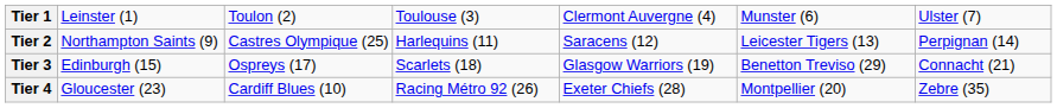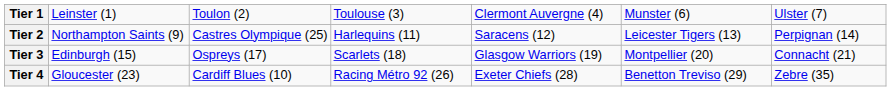 <table class="wikitable">
 <tr>
 <th width=5%>Tier 1</th>
 <td width=16%> <a href='#'>Leinster</a>  (1)</td>
 <td width=16%> <a href='#'>Toulon</a> (2)</td>
 <td width=16%> <a href='#'>Toulouse</a> (3)</td>
 <td width=17%> <a href='#'>Clermont Auvergne</a> (4)</td>
 <td width=17%> <a href='#'>Munster</a>  (6)</td>
 <td width=14%> <a href='#'>Ulster</a>  (7)</td>
 </tr>
 <tr>
 <th>Tier 2</th>
 <td> <a href='#'>Northampton Saints</a> (9)</td>
 <td> <a href='#'>Castres Olympique</a> (25)</td>
 <td> <a href='#'>Harlequins</a> (11)</td>
 <td> <a href='#'>Saracens</a> (12)</td>
 <td> <a href='#'>Leicester Tigers</a> (13)</td>
 <td> <a href='#'>Perpignan</a> (14)</td>
 </tr>
 <tr>
 <th>Tier 3</th>
 <td> <a href='#'>Edinburgh</a> (15)</td>
 <td> <a href='#'>Ospreys</a> (17)</td>
 <td> <a href='#'>Scarlets</a> (18)</td>
 <td> <a href='#'>Glasgow Warriors</a> (19)</td>
-<td> <a href='#'>Benetton Treviso</a> (29)</td>
+<td> <a href='#'>Montpellier</a> (20)</td>
 <td> <a href='#'>Connacht</a> (21)</td>
 </tr>
 <tr>
 <th>Tier 4</th>
 <td> <a href='#'>Gloucester</a> (23)</td>
 <td> <a href='#'>Cardiff Blues</a> (10)</td>
 <td> <a href='#'>Racing Métro 92</a> (26)</td>
 <td> <a href='#'>Exeter Chiefs</a> (28)</td>
-<td> <a href='#'>Montpellier</a> (20)</td>
+<td> <a href='#'>Benetton Treviso</a> (29)</td>
 <td> <a href='#'>Zebre</a> (35)</td>
 </tr>
 </table>
